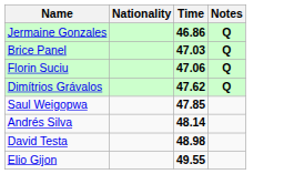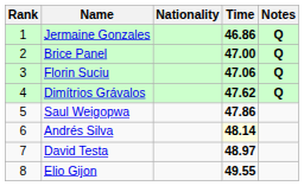 <table class="wikitable sortable" style="text-align:center">
 <tr>
+<th>Rank</th>
 <th>Name</th>
 <th>Nationality</th>
 <th>Time</th>
 <th>Notes</th>
 </tr>
 <tr bgcolor=ccffcc>
+<td>1</td>
 <td align=left><a href='#'>Jermaine Gonzales</a></td>
 <td align=left></td>
 <td><strong>46.86</strong></td>
 <td><strong>Q</strong></td>
 </tr>
 <tr bgcolor=ccffcc>
+<td>2</td>
 <td align=left><a href='#'>Brice Panel</a></td>
 <td align=left></td>
-<td><strong>47.03</strong></td>
+<td><strong>47.00</strong></td>
 <td><strong>Q</strong></td>
 </tr>
 <tr bgcolor=ccffcc>
+<td>3</td>
 <td align=left><a href='#'>Florin Suciu</a></td>
 <td align=left></td>
 <td><strong>47.06</strong></td>
 <td><strong>Q</strong></td>
 </tr>
 <tr bgcolor=ccffcc>
+<td>4</td>
 <td align=left><a href='#'>Dimítrios Grávalos</a></td>
 <td align=left></td>
 <td><strong>47.62</strong></td>
 <td><strong>Q</strong></td>
 </tr>
 <tr>
+<td>5</td>
 <td align=left><a href='#'>Saul Weigopwa</a></td>
 <td align=left></td>
-<td><strong>47.85</strong></td>
+<td><strong>47.86</strong></td>
 <td></td>
 </tr>
 <tr>
+<td>6</td>
 <td align=left><a href='#'>Andrés Silva</a></td>
 <td align=left></td>
-<td><strong>48.14</strong></td>
+<td style="background: lightyellow;"><strong>48.14</strong></td>
 <td></td>
 </tr>
 <tr>
+<td>7</td>
 <td align=left><a href='#'>David Testa</a></td>
 <td align=left></td>
-<td><strong>48.98</strong></td>
+<td><strong>48.97</strong></td>
 <td></td>
 </tr>
 <tr>
+<td>8</td>
 <td align=left><a href='#'>Elio Gijon</a></td>
 <td align=left></td>
 <td><strong>49.55</strong></td>
 <td></td>
 </tr>
 </table>
